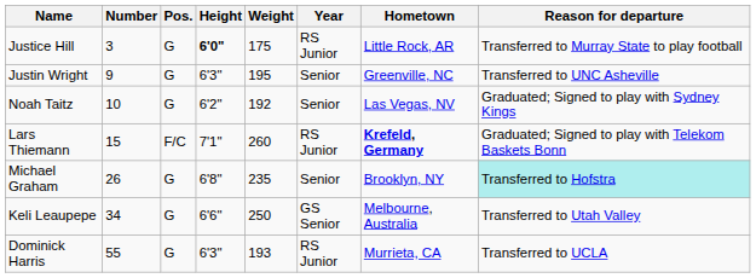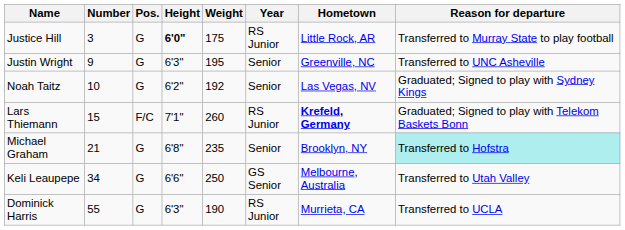 <table class="wikitable sortable" border="1">
 <tr>
 <th>Name</th>
 <th>Number</th>
 <th>Pos.</th>
 <th>Height</th>
 <th>Weight</th>
 <th>Year</th>
 <th>Hometown</th>
 <th class="unsortable">Reason for departure</th>
 </tr>
 <tr>
 <td>Justice Hill</td>
 <td>3</td>
 <td>G</td>
 <td><strong>6'0"</strong></td>
 <td>175</td>
 <td>RS Junior</td>
 <td><a href='#'>Little Rock, AR</a></td>
 <td>Transferred to <a href='#'>Murray State</a> to play football</td>
 </tr>
 <tr>
 <td>Justin Wright</td>
 <td>9</td>
 <td>G</td>
 <td>6'3"</td>
 <td>195</td>
 <td>Senior</td>
 <td><a href='#'>Greenville, NC</a></td>
 <td>Transferred to <a href='#'>UNC Asheville</a></td>
 </tr>
 <tr>
 <td>Noah Taitz</td>
 <td>10</td>
 <td>G</td>
 <td>6'2"</td>
 <td>192</td>
 <td>Senior</td>
 <td><a href='#'>Las Vegas, NV</a></td>
 <td>Graduated; Signed to play with <a href='#'>Sydney Kings</a></td>
 </tr>
 <tr>
 <td>Lars Thiemann</td>
 <td>15</td>
 <td>F/C</td>
 <td>7'1"</td>
 <td>260</td>
 <td>RS Junior</td>
 <td><strong><a href='#'>Krefeld</a>, <a href='#'>Germany</a></strong></td>
 <td>Graduated; Signed to play with <a href='#'>Telekom Baskets Bonn</a></td>
 </tr>
 <tr>
 <td>Michael Graham</td>
-<td>26</td>
+<td>21</td>
 <td>G</td>
 <td>6'8"</td>
 <td>235</td>
 <td>Senior</td>
 <td><a href='#'>Brooklyn, NY</a></td>
 <td style="background: paleturquoise;">Transferred to <a href='#'>Hofstra</a></td>
 </tr>
 <tr>
 <td>Keli Leaupepe</td>
 <td>34</td>
 <td>G</td>
 <td>6'6"</td>
 <td>250</td>
 <td>GS Senior</td>
 <td><a href='#'>Melbourne</a>, <a href='#'>Australia</a></td>
 <td>Transferred to <a href='#'>Utah Valley</a></td>
 </tr>
 <tr>
 <td>Dominick Harris</td>
 <td>55</td>
 <td>G</td>
 <td>6'3"</td>
-<td>193</td>
+<td>190</td>
 <td>RS Junior</td>
 <td><a href='#'>Murrieta, CA</a></td>
 <td>Transferred to <a href='#'>UCLA</a></td>
 </tr>
 </table>
